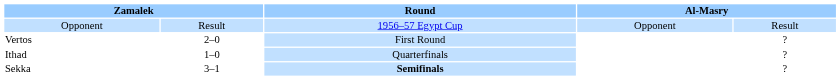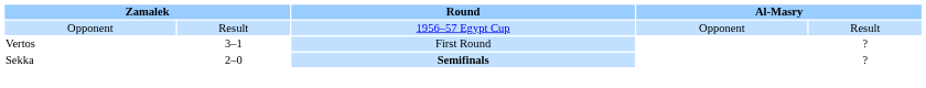 <table style="width:100%; text-align:center;">
 <tr style="vertical-align:top; background:#9cf;">
 <th colspan=2 style="width:1*">Zamalek</th>
 <th><strong>Round</strong></th>
 <th colspan=2 style="width:1*">Al-Masry</th>
 </tr>
 <tr style="vertical-align:top; background:#c1e0ff;">
 <td>Opponent</td>
 <td>Result</td>
 <td><a href='#'>1956–57 Egypt Cup</a></td>
 <td>Opponent</td>
 <td>Result</td>
 </tr>
 <tr>
 <td align=left>Vertos</td>
-<td>2–0</td>
+<td>3–1</td>
 <td style="background:#c1e0ff;">First Round</td>
 <td align=left></td>
 <td>?</td>
 </tr>
 <tr>
-<td align=left>Ithad</td>
-<td>1–0</td>
-<td style="background:#c1e0ff;">Quarterfinals</td>
-<td align=left></td>
-<td>?</td>
-</tr>
-<tr>
 <td align=left>Sekka</td>
-<td>3–1</td>
+<td>2–0</td>
 <td style="background:#c1e0ff;"><strong>Semifinals</strong></td>
 <td align=left></td>
 <td>?</td>
 </tr>
 </table>
